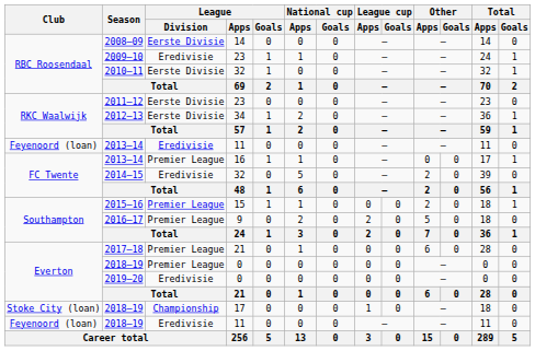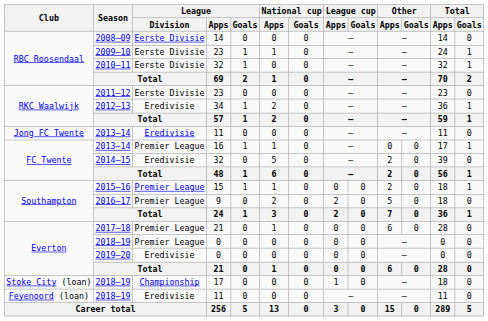 <table class="wikitable" style="text-align:center">
 <tr>
 <th rowspan="2">Club</th>
 <th rowspan="2">Season</th>
 <th colspan="3">League</th>
 <th colspan="2">National cup</th>
 <th colspan="2">League cup</th>
 <th colspan="2">Other</th>
 <th colspan="2">Total</th>
 </tr>
 <tr>
 <th>Division</th>
 <th>Apps</th>
 <th>Goals</th>
 <th>Apps</th>
 <th>Goals</th>
 <th>Apps</th>
 <th>Goals</th>
 <th>Apps</th>
 <th>Goals</th>
 <th>Apps</th>
 <th>Goals</th>
 </tr>
 <tr>
 <td rowspan=4><a href='#'>RBC Roosendaal</a></td>
 <td><a href='#'>2008–09</a></td>
 <td><a href='#'>Eerste Divisie</a></td>
 <td>14</td>
 <td>0</td>
 <td>0</td>
 <td>0</td>
 <td colspan="2">—</td>
 <td colspan="2">—</td>
 <td>14</td>
 <td>0</td>
 </tr>
 <tr>
 <td><a href='#'>2009–10</a></td>
-<td>Eredivisie</td>
+<td>Eerste Divisie</td>
 <td>23</td>
 <td>1</td>
 <td>1</td>
 <td>0</td>
 <td colspan="2">—</td>
 <td colspan="2">—</td>
 <td>24</td>
 <td>1</td>
 </tr>
 <tr>
 <td><a href='#'>2010–11</a></td>
 <td>Eerste Divisie</td>
 <td>32</td>
 <td>1</td>
 <td>0</td>
 <td>0</td>
 <td colspan="2">—</td>
 <td colspan="2">—</td>
 <td>32</td>
 <td>1</td>
 </tr>
 <tr>
 <th colspan=2>Total</th>
 <th>69</th>
 <th>2</th>
 <th>1</th>
 <th>0</th>
 <th colspan="2">—</th>
 <th colspan="2">—</th>
 <th>70</th>
 <th>2</th>
 </tr>
 <tr>
 <td rowspan=3><a href='#'>RKC Waalwijk</a></td>
 <td><a href='#'>2011–12</a></td>
 <td>Eerste Divisie</td>
 <td>23</td>
 <td>0</td>
 <td>0</td>
 <td>0</td>
 <td colspan="2">—</td>
 <td colspan="2">—</td>
 <td>23</td>
 <td>0</td>
 </tr>
 <tr>
 <td><a href='#'>2012–13</a></td>
-<td>Eerste Divisie</td>
+<td>Eredivisie</td>
 <td>34</td>
 <td>1</td>
 <td>2</td>
 <td>0</td>
 <td colspan="2">—</td>
 <td colspan="2">—</td>
 <td>36</td>
 <td>1</td>
 </tr>
 <tr>
 <th colspan=2>Total</th>
 <th>57</th>
 <th>1</th>
 <th>2</th>
 <th>0</th>
 <th colspan="2">—</th>
 <th colspan="2">—</th>
 <th>59</th>
 <th>1</th>
 </tr>
 <tr>
-<td><a href='#'>Feyenoord</a> (loan)</td>
+<td><a href='#'>Jong FC Twente</a></td>
 <td><a href='#'>2013–14</a></td>
 <td><a href='#'>Eredivisie</a></td>
 <td>11</td>
 <td>0</td>
 <td>0</td>
 <td>0</td>
 <td colspan="2">—</td>
 <td colspan="2">—</td>
 <td>11</td>
 <td>0</td>
 </tr>
 <tr>
 <td rowspan=3><a href='#'>FC Twente</a></td>
 <td><a href='#'>2013–14</a></td>
 <td>Premier League</td>
 <td>16</td>
 <td>1</td>
 <td>1</td>
 <td>0</td>
 <td colspan="2">—</td>
 <td>0</td>
 <td>0</td>
 <td>17</td>
 <td>1</td>
 </tr>
 <tr>
 <td><a href='#'>2014–15</a></td>
 <td>Eredivisie</td>
 <td>32</td>
 <td>0</td>
 <td>5</td>
 <td>0</td>
 <td colspan="2">—</td>
 <td>2</td>
 <td>0</td>
 <td>39</td>
 <td>0</td>
 </tr>
 <tr>
 <th colspan=2>Total</th>
 <th>48</th>
 <th>1</th>
 <th>6</th>
 <th>0</th>
 <th colspan="2">—</th>
 <th>2</th>
 <th>0</th>
 <th>56</th>
 <th>1</th>
 </tr>
 <tr>
 <td rowspan="3"><a href='#'>Southampton</a></td>
 <td><a href='#'>2015–16</a></td>
 <td><a href='#'>Premier League</a></td>
 <td>15</td>
 <td>1</td>
 <td>1</td>
 <td>0</td>
 <td>0</td>
 <td>0</td>
 <td>2</td>
 <td>0</td>
 <td>18</td>
 <td>1</td>
 </tr>
 <tr>
 <td><a href='#'>2016–17</a></td>
 <td>Premier League</td>
 <td>9</td>
 <td>0</td>
 <td>2</td>
 <td>0</td>
 <td>2</td>
 <td>0</td>
 <td>5</td>
 <td>0</td>
 <td>18</td>
 <td>0</td>
 </tr>
 <tr>
 <th colspan=2>Total</th>
 <th>24</th>
 <th>1</th>
 <th>3</th>
 <th>0</th>
 <th>2</th>
 <th>0</th>
 <th>7</th>
 <th>0</th>
 <th>36</th>
 <th>1</th>
 </tr>
 <tr>
 <td rowspan=4><a href='#'>Everton</a></td>
 <td><a href='#'>2017–18</a></td>
 <td>Premier League</td>
 <td>21</td>
 <td>0</td>
 <td>1</td>
 <td>0</td>
 <td>0</td>
 <td>0</td>
 <td>6</td>
 <td>0</td>
 <td>28</td>
 <td>0</td>
 </tr>
 <tr>
 <td><a href='#'>2018–19</a></td>
 <td>Premier League</td>
 <td>0</td>
 <td>0</td>
 <td>0</td>
 <td>0</td>
 <td>0</td>
 <td>0</td>
 <td colspan=2>—</td>
 <td>0</td>
 <td>0</td>
 </tr>
 <tr>
 <td><a href='#'>2019–20</a></td>
 <td>Eredivisie</td>
 <td>0</td>
 <td>0</td>
 <td>0</td>
 <td>0</td>
 <td>0</td>
 <td>0</td>
 <td colspan=2>—</td>
 <td>0</td>
 <td>0</td>
 </tr>
 <tr>
 <th colspan=2>Total</th>
 <th>21</th>
 <th>0</th>
 <th>1</th>
 <th>0</th>
 <th>0</th>
 <th>0</th>
 <th>6</th>
 <th>0</th>
 <th>28</th>
 <th>0</th>
 </tr>
 <tr>
 <td><a href='#'>Stoke City</a> (loan)</td>
 <td><a href='#'>2018–19</a></td>
 <td><a href='#'>Championship</a></td>
 <td>17</td>
 <td>0</td>
 <td>0</td>
 <td>0</td>
 <td>1</td>
 <td>0</td>
 <td colspan=2>—</td>
 <td>18</td>
 <td>0</td>
 </tr>
 <tr>
 <td><a href='#'>Feyenoord</a> (loan)</td>
 <td><a href='#'>2018–19</a></td>
 <td>Eredivisie</td>
 <td>11</td>
 <td>0</td>
 <td>0</td>
 <td>0</td>
 <td colspan=2>—</td>
 <td colspan=2>—</td>
 <td>11</td>
 <td>0</td>
 </tr>
 <tr>
 <th colspan=3>Career total</th>
 <th>256</th>
 <th>5</th>
 <th>13</th>
 <th>0</th>
 <th>3</th>
 <th>0</th>
 <th>15</th>
 <th>0</th>
 <th>289</th>
 <th>5</th>
 </tr>
 </table>
